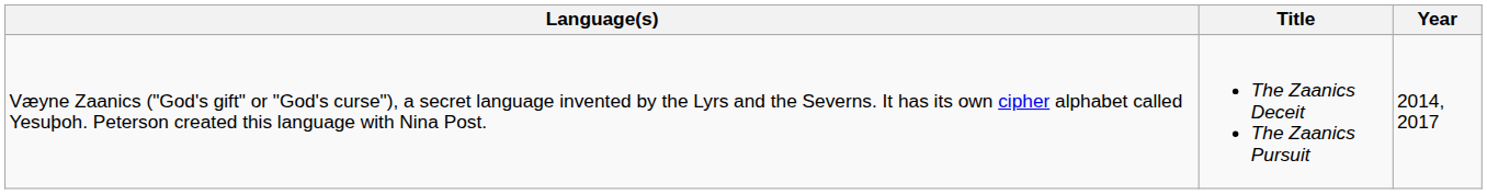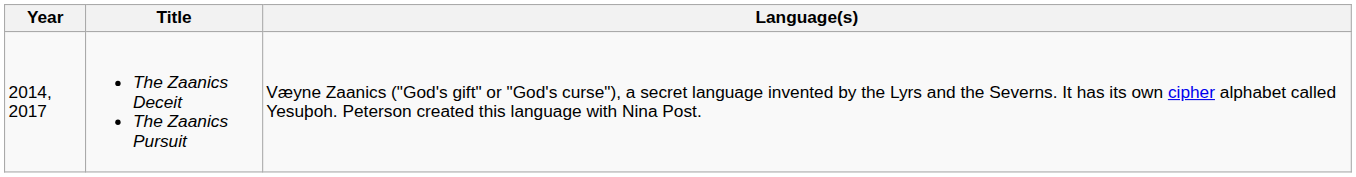 <table class="wikitable sortable">
 <tr>
+<th>Year</th>
+<th>Title</th>
 <th>Language(s)</th>
-<th>Title</th>
-<th>Year</th>
 </tr>
 <tr>
+<td>2014, 2017</td>
+<td><br><ul><li><em>The Zaanics Deceit</em></li><li><em>The Zaanics Pursuit</em></li></ul></td>
 <td>Væyne Zaanics ("God's gift" or "God's curse"), a secret language invented by the Lyrs and the Severns. It has its own <a href='#'>cipher</a> alphabet called Yesuþoh. Peterson created this language with Nina Post.</td>
-<td><br><ul><li><em>The Zaanics Deceit</em></li><li><em>The Zaanics Pursuit</em></li></ul></td>
-<td>2014, 2017</td>
 </tr>
 </table>
